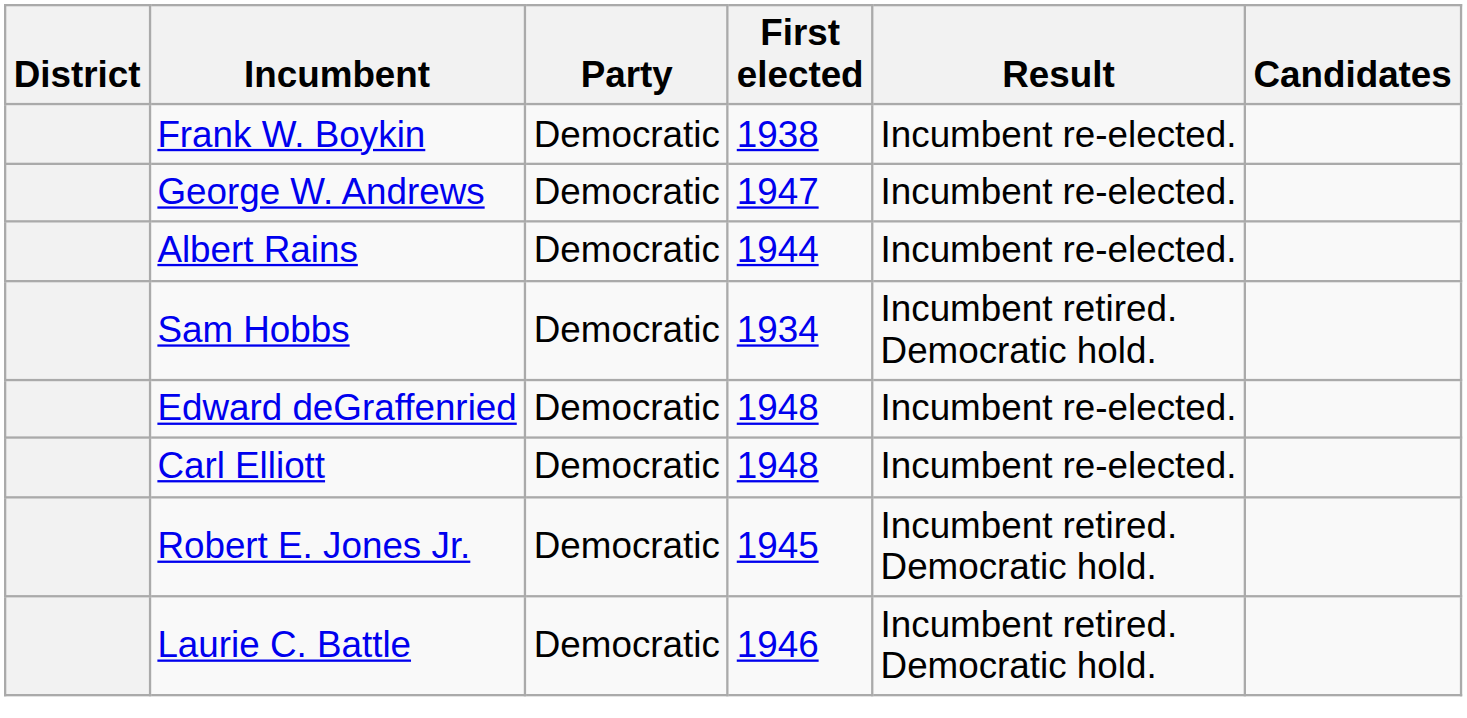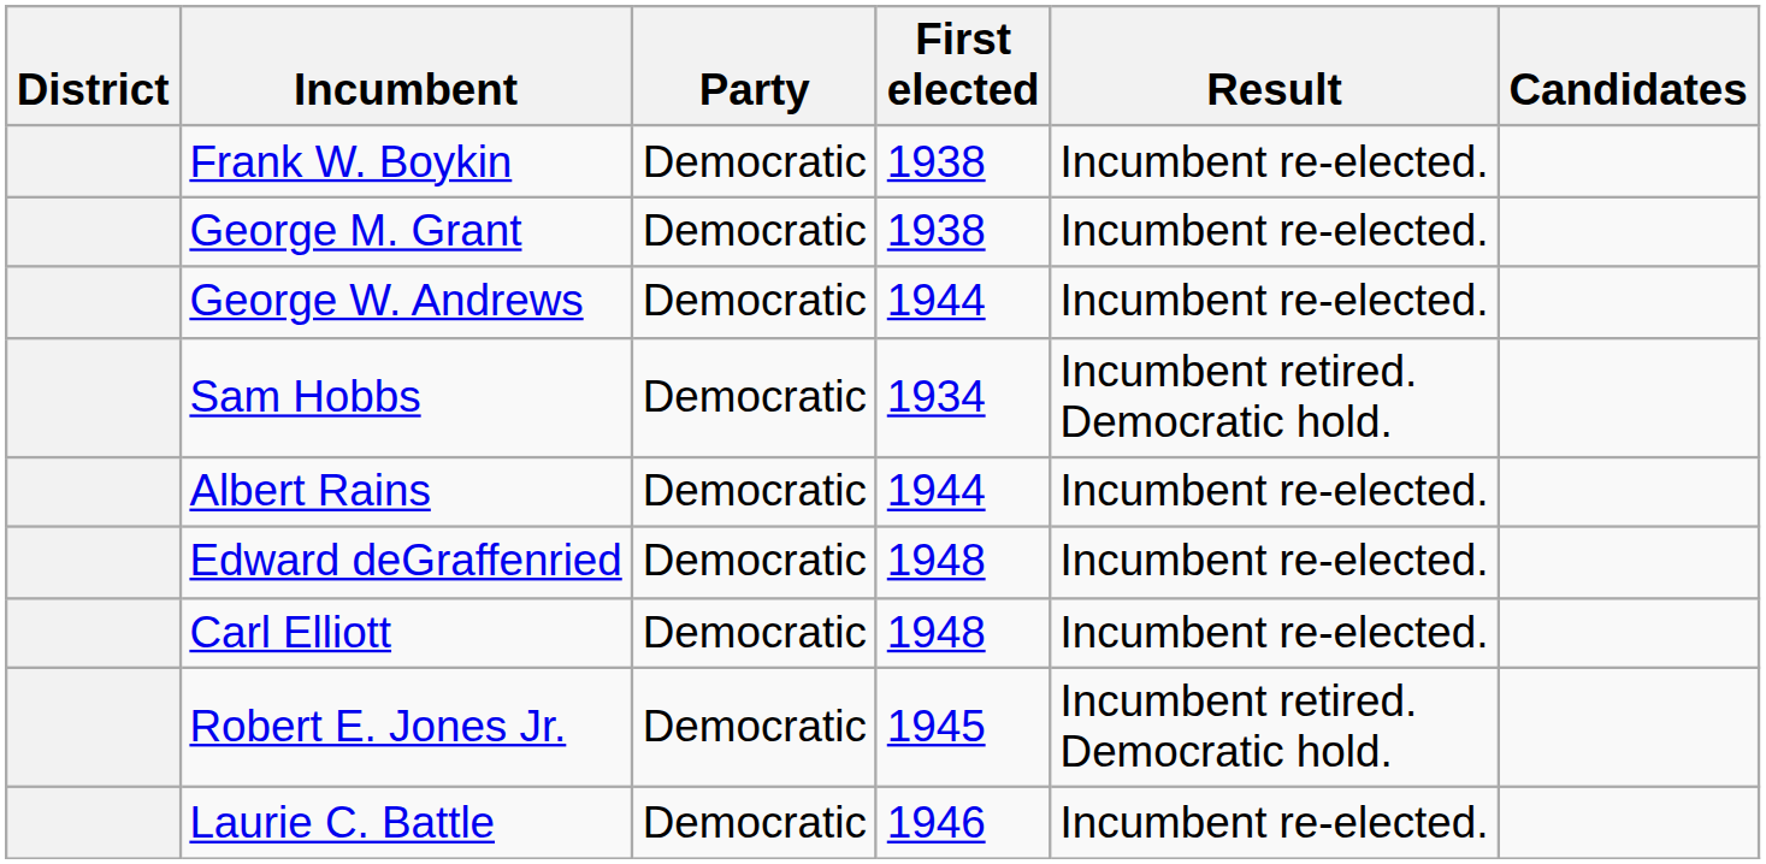 <table class=wikitable>
 <tr valign=bottom>
 <th>District</th>
 <th>Incumbent</th>
 <th>Party</th>
 <th>First<br>elected</th>
 <th>Result</th>
 <th>Candidates</th>
 </tr>
 <tr>
 <th></th>
 <td><a href='#'>Frank W. Boykin</a></td>
 <td>Democratic</td>
 <td><a href='#'>1938 </a></td>
 <td>Incumbent re-elected.</td>
 <td nowrap></td>
 </tr>
 <tr>
 <th></th>
-<td><a href='#'>George W. Andrews</a></td>
+<td><a href='#'>George M. Grant</a></td>
 <td>Democratic</td>
-<td><a href='#'>1947</a></td>
+<td><a href='#'>1938</a></td>
 <td>Incumbent re-elected.</td>
 <td nowrap></td>
 </tr>
 <tr>
 <th></th>
-<td><a href='#'>Albert Rains</a></td>
+<td><a href='#'>George W. Andrews</a></td>
 <td>Democratic</td>
 <td><a href='#'>1944</a></td>
 <td>Incumbent re-elected.</td>
 <td nowrap></td>
 </tr>
 <tr>
 <th></th>
 <td><a href='#'>Sam Hobbs</a></td>
 <td>Democratic</td>
 <td><a href='#'>1934</a></td>
 <td>Incumbent retired.<br>Democratic hold.</td>
+<td nowrap></td>
+</tr>
+<tr>
+<th></th>
+<td><a href='#'>Albert Rains</a></td>
+<td>Democratic</td>
+<td><a href='#'>1944</a></td>
+<td>Incumbent re-elected.</td>
 <td nowrap></td>
 </tr>
 <tr>
 <th></th>
 <td><a href='#'>Edward deGraffenried</a></td>
 <td>Democratic</td>
 <td><a href='#'>1948</a></td>
 <td>Incumbent re-elected.</td>
 <td nowrap></td>
 </tr>
 <tr>
 <th></th>
 <td><a href='#'>Carl Elliott</a></td>
 <td>Democratic</td>
 <td><a href='#'>1948</a></td>
 <td>Incumbent re-elected.</td>
 <td nowrap></td>
 </tr>
 <tr>
 <th></th>
 <td><a href='#'>Robert E. Jones Jr.</a></td>
 <td>Democratic</td>
 <td><a href='#'>1945 </a></td>
 <td>Incumbent retired.<br>Democratic hold.</td>
 <td nowrap></td>
 </tr>
 <tr>
 <th></th>
 <td><a href='#'>Laurie C. Battle</a></td>
 <td>Democratic</td>
 <td><a href='#'>1946</a></td>
-<td>Incumbent retired.<br>Democratic hold.</td>
+<td>Incumbent re-elected.</td>
 <td nowrap></td>
 </tr>
 </table>
